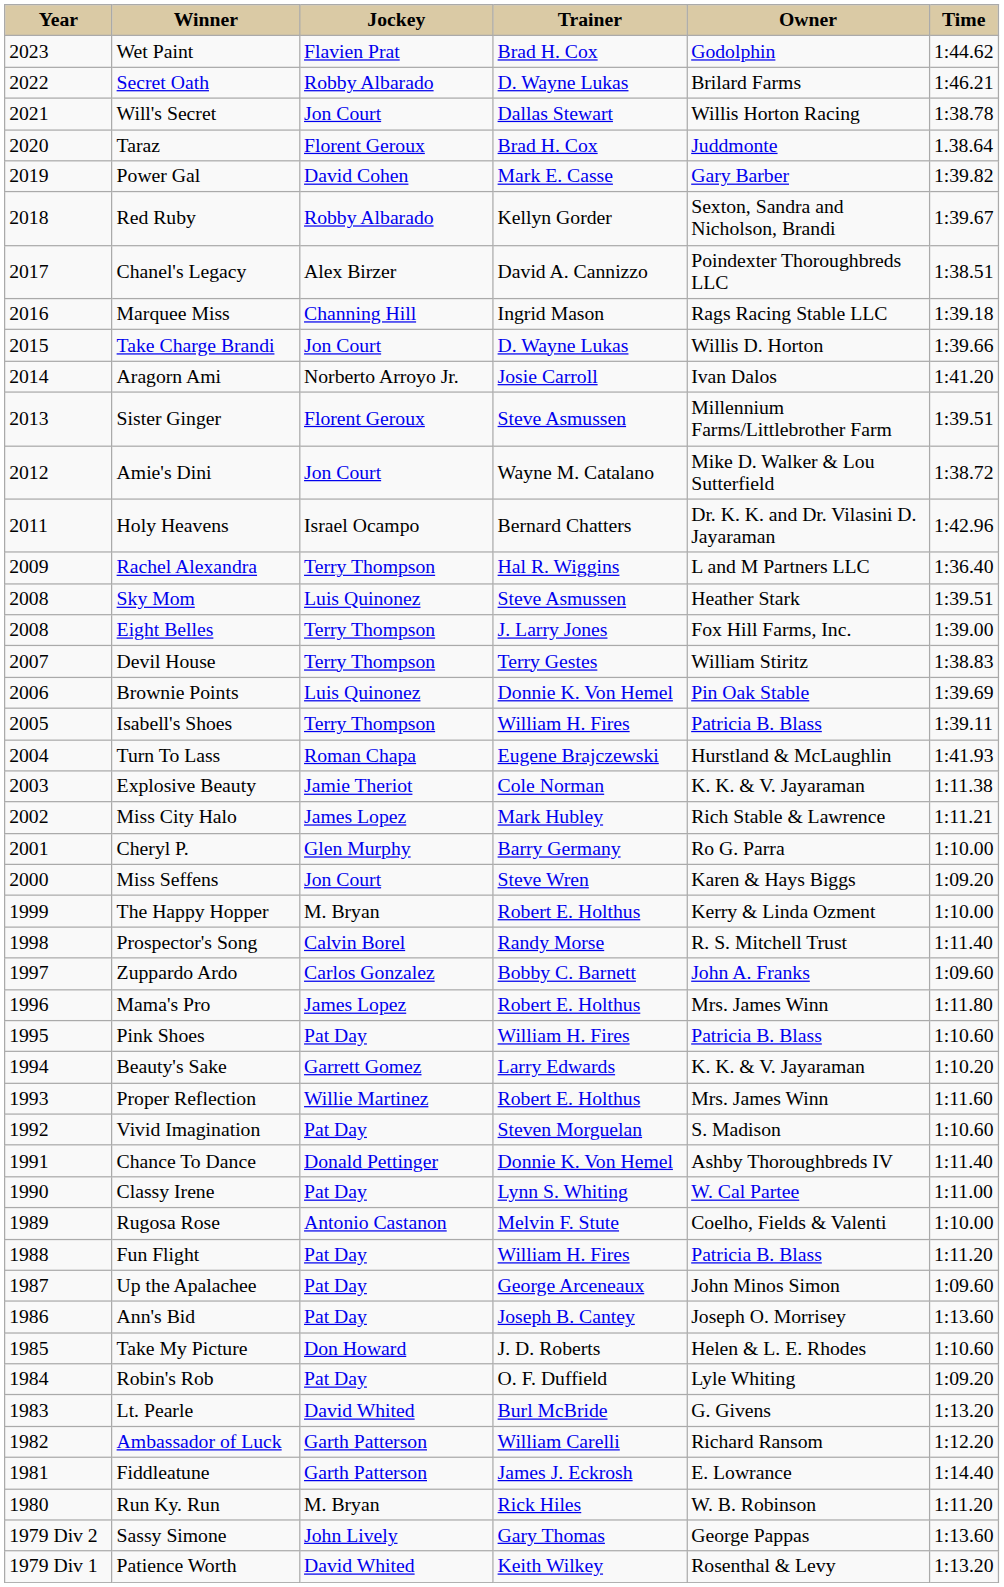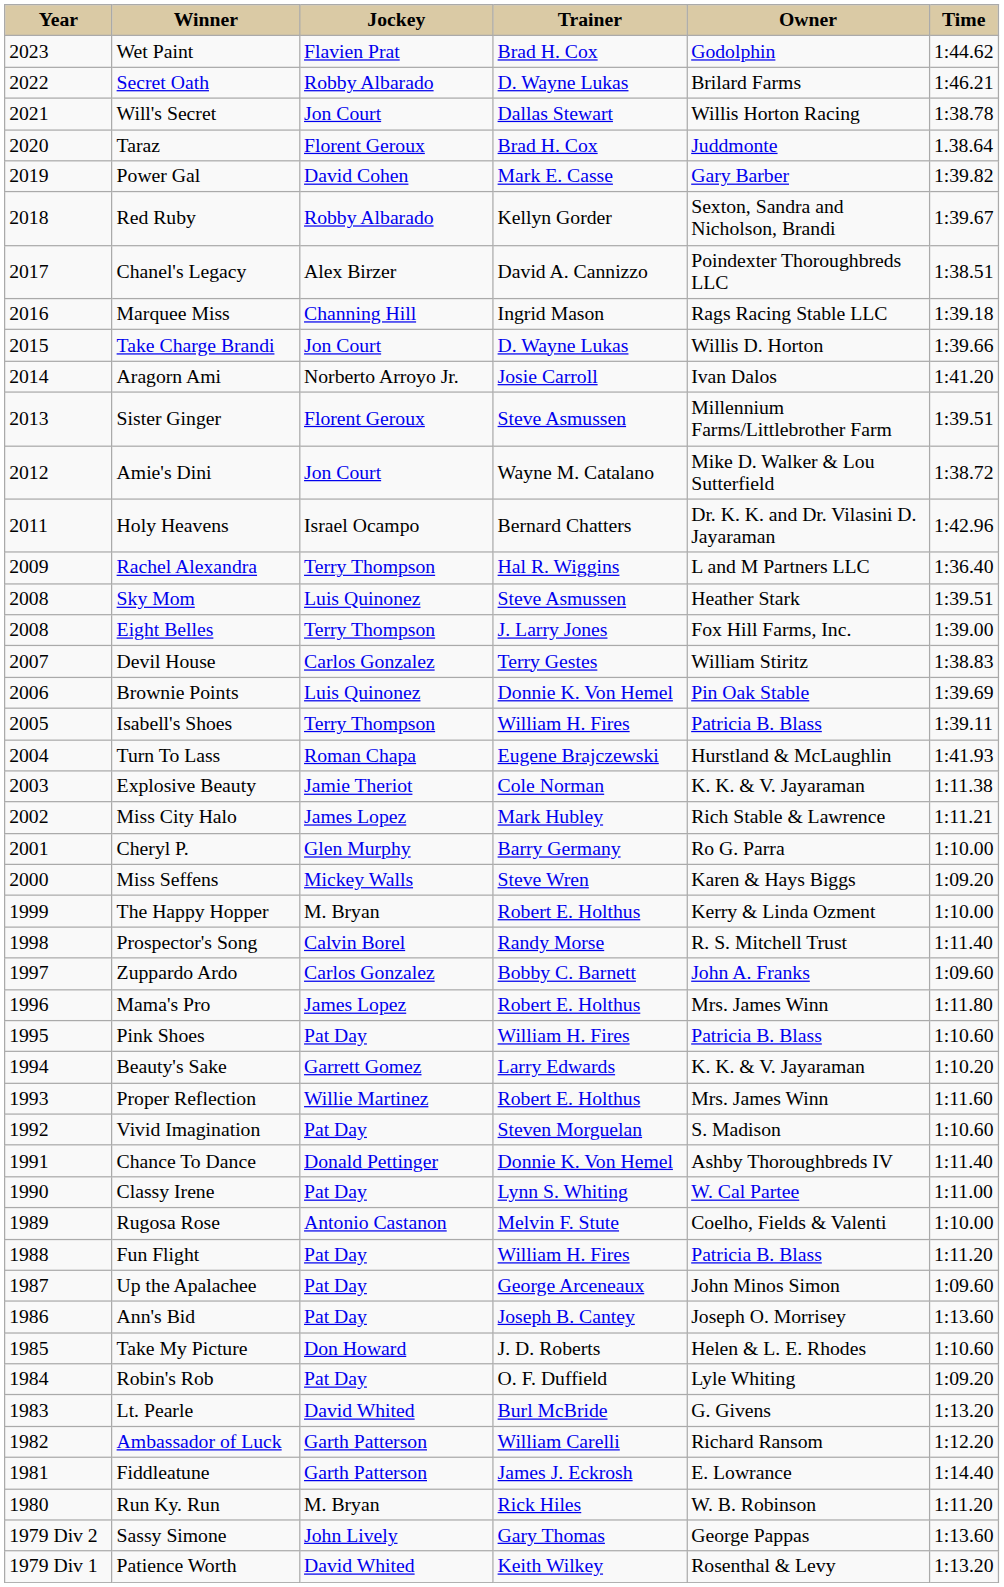 <table class="wikitable sortable">
 <tr>
 <th style="background-color:#DACAA5; width:80px">Year<br></th>
 <th style="background-color:#DACAA5; width:145px">Winner<br></th>
 <th style="background-color:#DACAA5; width:150px">Jockey<br></th>
 <th style="background-color:#DACAA5; width:150px">Trainer<br></th>
 <th style="background-color:#DACAA5; width:190px">Owner<br></th>
 <th style="background-color:#DACAA5">Time</th>
 </tr>
 <tr>
 <td>2023</td>
 <td>Wet Paint</td>
 <td><a href='#'>Flavien Prat</a></td>
 <td><a href='#'>Brad H. Cox</a></td>
 <td><a href='#'>Godolphin</a></td>
 <td>1:44.62</td>
 </tr>
 <tr>
 <td>2022</td>
 <td><a href='#'>Secret Oath</a></td>
 <td><a href='#'>Robby Albarado</a></td>
 <td><a href='#'>D. Wayne Lukas</a></td>
 <td>Brilard Farms</td>
 <td>1:46.21</td>
 </tr>
 <tr>
 <td>2021</td>
 <td>Will's Secret</td>
 <td><a href='#'>Jon Court</a></td>
 <td><a href='#'>Dallas Stewart</a></td>
 <td>Willis Horton Racing</td>
 <td>1:38.78</td>
 </tr>
 <tr>
 <td>2020</td>
 <td>Taraz</td>
 <td><a href='#'>Florent Geroux</a></td>
 <td><a href='#'>Brad H. Cox</a></td>
 <td><a href='#'>Juddmonte</a></td>
 <td>1.38.64</td>
 </tr>
 <tr>
 <td>2019</td>
 <td>Power Gal</td>
 <td><a href='#'>David Cohen</a></td>
 <td><a href='#'>Mark E. Casse</a></td>
 <td><a href='#'>Gary Barber</a></td>
 <td>1:39.82</td>
 </tr>
 <tr>
 <td>2018</td>
 <td>Red Ruby</td>
 <td><a href='#'>Robby Albarado</a></td>
 <td>Kellyn Gorder</td>
 <td>Sexton, Sandra and Nicholson, Brandi</td>
 <td>1:39.67</td>
 </tr>
 <tr>
 <td>2017</td>
 <td>Chanel's Legacy</td>
 <td>Alex Birzer</td>
 <td>David A. Cannizzo</td>
 <td>Poindexter Thoroughbreds LLC</td>
 <td>1:38.51</td>
 </tr>
 <tr>
 <td>2016</td>
 <td>Marquee Miss</td>
 <td><a href='#'>Channing Hill</a></td>
 <td>Ingrid Mason</td>
 <td>Rags Racing Stable LLC</td>
 <td>1:39.18</td>
 </tr>
 <tr>
 <td>2015</td>
 <td><a href='#'>Take Charge Brandi</a></td>
 <td><a href='#'>Jon Court</a></td>
 <td><a href='#'>D. Wayne Lukas</a></td>
 <td>Willis D. Horton</td>
 <td>1:39.66</td>
 </tr>
 <tr>
 <td>2014</td>
 <td>Aragorn Ami</td>
 <td>Norberto Arroyo Jr.</td>
 <td><a href='#'>Josie Carroll</a></td>
 <td>Ivan Dalos</td>
 <td>1:41.20</td>
 </tr>
 <tr>
 <td>2013</td>
 <td>Sister Ginger</td>
 <td><a href='#'>Florent Geroux</a></td>
 <td><a href='#'>Steve Asmussen</a></td>
 <td>Millennium Farms/Littlebrother Farm</td>
 <td>1:39.51</td>
 </tr>
 <tr>
 <td>2012</td>
 <td>Amie's Dini</td>
 <td><a href='#'>Jon Court</a></td>
 <td>Wayne M. Catalano</td>
 <td>Mike D. Walker & Lou Sutterfield</td>
 <td>1:38.72</td>
 </tr>
 <tr>
 <td>2011</td>
 <td>Holy Heavens</td>
 <td>Israel Ocampo</td>
 <td>Bernard Chatters</td>
 <td>Dr. K. K. and Dr. Vilasini D. Jayaraman</td>
 <td>1:42.96</td>
 </tr>
 <tr>
 <td>2009</td>
 <td><a href='#'>Rachel Alexandra</a></td>
 <td><a href='#'>Terry Thompson</a></td>
 <td><a href='#'>Hal R. Wiggins</a></td>
 <td>L and M Partners LLC</td>
 <td>1:36.40</td>
 </tr>
 <tr>
 <td>2008</td>
 <td><a href='#'>Sky Mom</a></td>
 <td><a href='#'>Luis Quinonez</a></td>
 <td><a href='#'>Steve Asmussen</a></td>
 <td>Heather Stark</td>
 <td>1:39.51</td>
 </tr>
 <tr>
 <td>2008</td>
 <td><a href='#'>Eight Belles</a></td>
 <td><a href='#'>Terry Thompson</a></td>
 <td><a href='#'>J. Larry Jones</a></td>
 <td>Fox Hill Farms, Inc.</td>
 <td>1:39.00</td>
 </tr>
 <tr>
 <td>2007</td>
 <td>Devil House</td>
-<td><a href='#'>Terry Thompson</a></td>
+<td><a href='#'>Carlos Gonzalez</a></td>
 <td><a href='#'>Terry Gestes</a></td>
 <td>William Stiritz</td>
 <td>1:38.83</td>
 </tr>
 <tr>
 <td>2006</td>
 <td>Brownie Points</td>
 <td><a href='#'>Luis Quinonez</a></td>
 <td><a href='#'>Donnie K. Von Hemel</a></td>
 <td><a href='#'>Pin Oak Stable</a></td>
 <td>1:39.69</td>
 </tr>
 <tr>
 <td>2005</td>
 <td>Isabell's Shoes</td>
 <td><a href='#'>Terry Thompson</a></td>
 <td><a href='#'>William H. Fires</a></td>
 <td><a href='#'>Patricia B. Blass</a></td>
 <td>1:39.11</td>
 </tr>
 <tr>
 <td>2004</td>
 <td>Turn To Lass</td>
 <td><a href='#'>Roman Chapa</a></td>
 <td><a href='#'>Eugene Brajczewski</a></td>
 <td>Hurstland & McLaughlin</td>
 <td>1:41.93</td>
 </tr>
 <tr>
 <td>2003</td>
 <td>Explosive Beauty</td>
 <td><a href='#'>Jamie Theriot</a></td>
 <td><a href='#'>Cole Norman</a></td>
 <td>K. K. & V. Jayaraman</td>
 <td>1:11.38</td>
 </tr>
 <tr>
 <td>2002</td>
 <td>Miss City Halo</td>
 <td><a href='#'>James Lopez</a></td>
 <td><a href='#'>Mark Hubley</a></td>
 <td>Rich Stable & Lawrence</td>
 <td>1:11.21</td>
 </tr>
 <tr>
 <td>2001</td>
 <td>Cheryl P.</td>
 <td><a href='#'>Glen Murphy</a></td>
 <td><a href='#'>Barry Germany</a></td>
 <td>Ro G. Parra</td>
 <td>1:10.00</td>
 </tr>
 <tr>
 <td>2000</td>
 <td>Miss Seffens</td>
-<td><a href='#'>Jon Court</a></td>
+<td><a href='#'>Mickey Walls</a></td>
 <td><a href='#'>Steve Wren</a></td>
 <td>Karen & Hays Biggs</td>
 <td>1:09.20</td>
 </tr>
 <tr>
 <td>1999</td>
 <td>The Happy Hopper</td>
 <td>M. Bryan</td>
 <td><a href='#'>Robert E. Holthus</a></td>
 <td>Kerry & Linda Ozment</td>
 <td>1:10.00</td>
 </tr>
 <tr>
 <td>1998</td>
 <td>Prospector's Song</td>
 <td><a href='#'>Calvin Borel</a></td>
 <td><a href='#'>Randy Morse</a></td>
 <td>R. S. Mitchell Trust</td>
 <td>1:11.40</td>
 </tr>
 <tr>
 <td>1997</td>
 <td>Zuppardo Ardo</td>
 <td><a href='#'>Carlos Gonzalez</a></td>
 <td><a href='#'>Bobby C. Barnett</a></td>
 <td><a href='#'>John A. Franks</a></td>
 <td>1:09.60</td>
 </tr>
 <tr>
 <td>1996</td>
 <td>Mama's Pro</td>
 <td><a href='#'>James Lopez</a></td>
 <td><a href='#'>Robert E. Holthus</a></td>
 <td>Mrs. James Winn</td>
 <td>1:11.80</td>
 </tr>
 <tr>
 <td>1995</td>
 <td>Pink Shoes</td>
 <td><a href='#'>Pat Day</a></td>
 <td><a href='#'>William H. Fires</a></td>
 <td><a href='#'>Patricia B. Blass</a></td>
 <td>1:10.60</td>
 </tr>
 <tr>
 <td>1994</td>
 <td>Beauty's Sake</td>
 <td><a href='#'>Garrett Gomez</a></td>
 <td><a href='#'>Larry Edwards</a></td>
 <td>K. K. & V. Jayaraman</td>
 <td>1:10.20</td>
 </tr>
 <tr>
 <td>1993</td>
 <td>Proper Reflection</td>
 <td><a href='#'>Willie Martinez</a></td>
 <td><a href='#'>Robert E. Holthus</a></td>
 <td>Mrs. James Winn</td>
 <td>1:11.60</td>
 </tr>
 <tr>
 <td>1992</td>
 <td>Vivid Imagination</td>
 <td><a href='#'>Pat Day</a></td>
 <td><a href='#'>Steven Morguelan</a></td>
 <td>S. Madison</td>
 <td>1:10.60</td>
 </tr>
 <tr>
 <td>1991</td>
 <td>Chance To Dance</td>
 <td><a href='#'>Donald Pettinger</a></td>
 <td><a href='#'>Donnie K. Von Hemel</a></td>
 <td>Ashby Thoroughbreds IV</td>
 <td>1:11.40</td>
 </tr>
 <tr>
 <td>1990</td>
 <td>Classy Irene</td>
 <td><a href='#'>Pat Day</a></td>
 <td><a href='#'>Lynn S. Whiting</a></td>
 <td><a href='#'>W. Cal Partee</a></td>
 <td>1:11.00</td>
 </tr>
 <tr>
 <td>1989</td>
 <td>Rugosa Rose</td>
 <td><a href='#'>Antonio Castanon</a></td>
 <td><a href='#'>Melvin F. Stute</a></td>
 <td>Coelho, Fields & Valenti</td>
 <td>1:10.00</td>
 </tr>
 <tr>
 <td>1988</td>
 <td>Fun Flight</td>
 <td><a href='#'>Pat Day</a></td>
 <td><a href='#'>William H. Fires</a></td>
 <td><a href='#'>Patricia B. Blass</a></td>
 <td>1:11.20</td>
 </tr>
 <tr>
 <td>1987</td>
 <td>Up the Apalachee</td>
 <td><a href='#'>Pat Day</a></td>
 <td><a href='#'>George Arceneaux</a></td>
 <td>John Minos Simon</td>
 <td>1:09.60</td>
 </tr>
 <tr>
 <td>1986</td>
 <td>Ann's Bid</td>
 <td><a href='#'>Pat Day</a></td>
 <td><a href='#'>Joseph B. Cantey</a></td>
 <td>Joseph O. Morrisey</td>
 <td>1:13.60</td>
 </tr>
 <tr>
 <td>1985</td>
 <td>Take My Picture</td>
 <td><a href='#'>Don Howard</a></td>
 <td>J. D. Roberts</td>
 <td>Helen & L. E. Rhodes</td>
 <td>1:10.60</td>
 </tr>
 <tr>
 <td>1984</td>
 <td>Robin's Rob</td>
 <td><a href='#'>Pat Day</a></td>
 <td>O. F. Duffield</td>
 <td>Lyle Whiting</td>
 <td>1:09.20</td>
 </tr>
 <tr>
 <td>1983</td>
 <td>Lt. Pearle</td>
 <td><a href='#'>David Whited</a></td>
 <td><a href='#'>Burl McBride</a></td>
 <td>G. Givens</td>
 <td>1:13.20</td>
 </tr>
 <tr>
 <td>1982</td>
 <td><a href='#'>Ambassador of Luck</a></td>
 <td><a href='#'>Garth Patterson</a></td>
 <td><a href='#'>William Carelli</a></td>
 <td>Richard Ransom</td>
 <td>1:12.20</td>
 </tr>
 <tr>
 <td>1981</td>
 <td>Fiddleatune</td>
 <td><a href='#'>Garth Patterson</a></td>
 <td><a href='#'>James J. Eckrosh</a></td>
 <td>E. Lowrance</td>
 <td>1:14.40</td>
 </tr>
 <tr>
 <td>1980</td>
 <td>Run Ky. Run</td>
 <td>M. Bryan</td>
 <td><a href='#'>Rick Hiles</a></td>
 <td>W. B. Robinson</td>
 <td>1:11.20</td>
 </tr>
 <tr>
 <td>1979 Div 2</td>
 <td>Sassy Simone</td>
 <td><a href='#'>John Lively</a></td>
 <td><a href='#'>Gary Thomas</a></td>
 <td>George Pappas</td>
 <td>1:13.60</td>
 </tr>
 <tr>
 <td>1979 Div 1</td>
 <td>Patience Worth</td>
 <td><a href='#'>David Whited</a></td>
 <td><a href='#'>Keith Wilkey</a></td>
 <td>Rosenthal & Levy</td>
 <td>1:13.20</td>
 </tr>
 </table>
